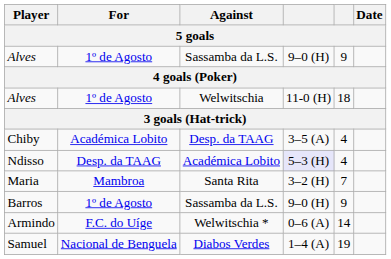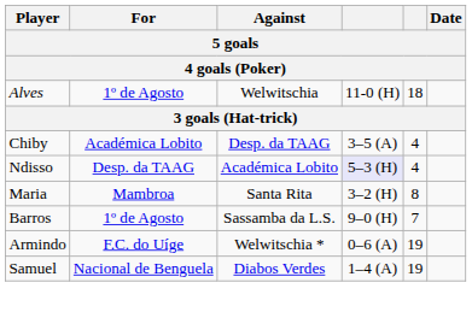 <table class="wikitable sortable">
 <tr>
 <th>Player</th>
 <th>For</th>
 <th>Against</th>
 <th style="text-align:center"></th>
 <th></th>
 <th>Date</th>
 </tr>
 <tr>
 <th colspan=6>5 goals</th>
-</tr>
-<tr>
-<td style="text-align:left"> <em>Alves</em></td>
-<td style="text-align:center"><a href='#'>1º de Agosto</a></td>
-<td style="text-align:center">Sassamba da L.S.</td>
-<td style="text-align:center">9–0 (H)</td>
-<td style="text-align:center">9</td>
-<td></td>
 </tr>
 <tr>
 <th colspan="6">4 goals (Poker)</th>
 </tr>
 <tr>
 <td style="text-align:left"> <em>Alves</em></td>
 <td style="text-align:center"><a href='#'>1º de Agosto</a></td>
 <td style="text-align:center">Welwitschia</td>
 <td style="text-align:center">11-0 (H)</td>
 <td style="text-align:center">18</td>
 <td></td>
 </tr>
 <tr>
 <th colspan=6>3 goals (Hat-trick)</th>
 </tr>
 <tr>
 <td> Chiby</td>
 <td style="text-align:center"><a href='#'>Académica Lobito</a></td>
 <td style="text-align:center"><a href='#'>Desp. da TAAG</a></td>
 <td style="text-align:center">3–5 (A)</td>
 <td style="text-align:center">4</td>
 <td></td>
 </tr>
 <tr>
 <td> Ndisso</td>
 <td style="text-align:center"><a href='#'>Desp. da TAAG</a></td>
 <td style="text-align:center"><a href='#'>Académica Lobito</a></td>
 <td style="background: lavender; text-align:center">5–3 (H)</td>
 <td style="text-align:center">4</td>
 <td></td>
 </tr>
 <tr>
 <td> Maria</td>
 <td style="text-align:center"><a href='#'>Mambroa</a></td>
 <td style="text-align:center">Santa Rita</td>
 <td style="text-align:center">3–2 (H)</td>
-<td style="text-align:center">7</td>
+<td style="text-align:center">8</td>
 <td></td>
 </tr>
 <tr>
 <td style="text-align:left"> Barros</td>
 <td style="text-align:center"><a href='#'>1º de Agosto</a></td>
 <td style="text-align:center">Sassamba da L.S.</td>
 <td style="text-align:center">9–0 (H)</td>
-<td style="text-align:center">9</td>
+<td style="text-align:center">7</td>
 <td></td>
 </tr>
 <tr>
 <td style="text-align:left"> Armindo</td>
 <td style="text-align:center"><a href='#'>F.C. do Uíge</a></td>
 <td style="text-align:center">Welwitschia *</td>
 <td style="text-align:center">0–6 (A)</td>
-<td style="text-align:center">14</td>
+<td style="text-align:center">19</td>
 <td></td>
 </tr>
 <tr>
 <td style="text-align:left"> Samuel</td>
 <td style="text-align:center"><a href='#'>Nacional de Benguela</a></td>
 <td style="text-align:center"><a href='#'>Diabos Verdes</a></td>
 <td style="text-align:center">1–4 (A)</td>
 <td style="text-align:center">19</td>
 <td></td>
 </tr>
 </table>
